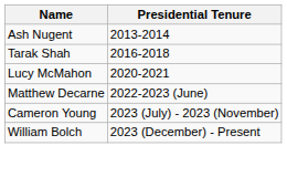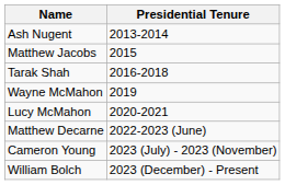 <table class="wikitable">
 <tr>
 <th>Name</th>
 <th>Presidential Tenure</th>
 </tr>
 <tr>
 <td>Ash Nugent</td>
 <td>2013-2014</td>
 </tr>
 <tr>
+<td>Matthew Jacobs</td>
+<td>2015</td>
+</tr>
+<tr>
 <td>Tarak Shah</td>
 <td>2016-2018</td>
+</tr>
+<tr>
+<td>Wayne McMahon</td>
+<td>2019</td>
 </tr>
 <tr>
 <td>Lucy McMahon</td>
 <td>2020-2021</td>
 </tr>
 <tr>
 <td>Matthew Decarne</td>
 <td>2022-2023 (June)</td>
 </tr>
 <tr>
 <td>Cameron Young</td>
 <td>2023 (July) - 2023 (November)</td>
 </tr>
 <tr>
 <td>William Bolch</td>
 <td>2023 (December) - Present</td>
 </tr>
 </table>
